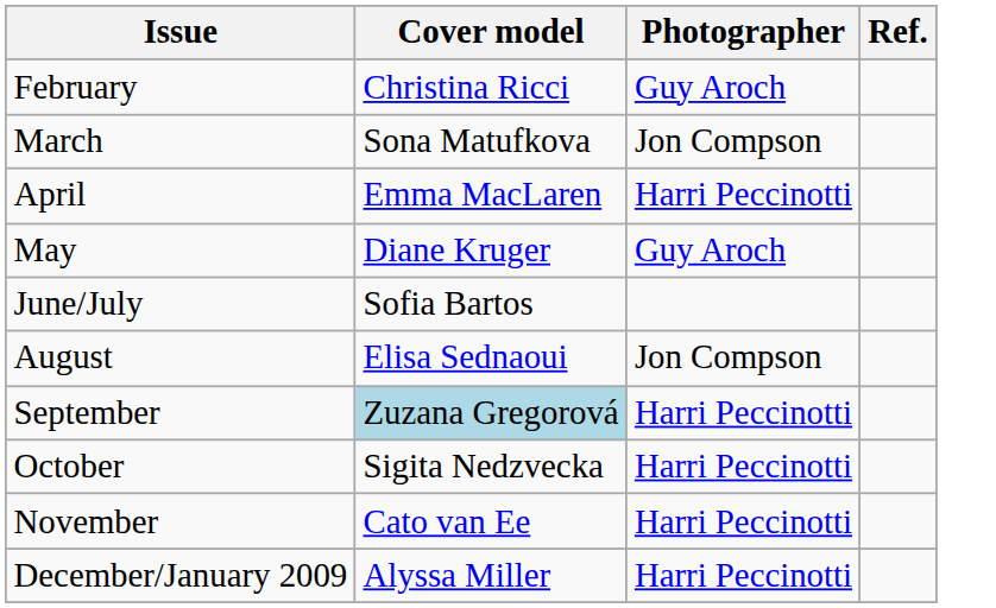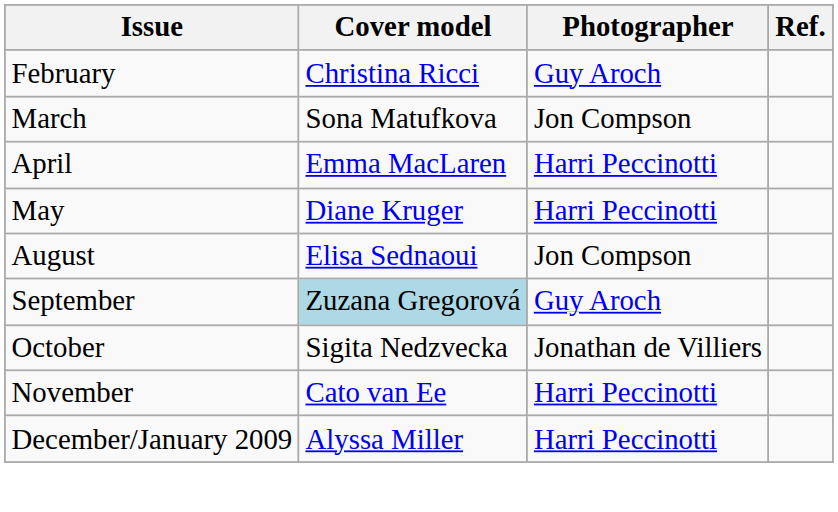 <table class="wikitable">
 <tr>
 <th>Issue</th>
 <th>Cover model</th>
 <th>Photographer</th>
 <th>Ref.</th>
 </tr>
 <tr>
 <td>February</td>
 <td><a href='#'>Christina Ricci</a></td>
 <td><a href='#'>Guy Aroch</a></td>
 <td></td>
 </tr>
 <tr>
 <td>March</td>
 <td>Sona Matufkova</td>
 <td>Jon Compson</td>
 <td></td>
 </tr>
 <tr>
 <td>April</td>
 <td><a href='#'>Emma MacLaren</a></td>
 <td><a href='#'>Harri Peccinotti</a></td>
 <td></td>
 </tr>
 <tr>
 <td>May</td>
 <td><a href='#'>Diane Kruger</a></td>
-<td><a href='#'>Guy Aroch</a></td>
-<td></td>
-</tr>
-<tr>
-<td>June/July</td>
-<td>Sofia Bartos</td>
-<td></td>
+<td><a href='#'>Harri Peccinotti</a></td>
 <td></td>
 </tr>
 <tr>
 <td>August</td>
 <td><a href='#'>Elisa Sednaoui</a></td>
 <td>Jon Compson</td>
 <td></td>
 </tr>
 <tr>
 <td>September</td>
 <td style="background: lightblue;">Zuzana Gregorová</td>
-<td><a href='#'>Harri Peccinotti</a></td>
+<td><a href='#'>Guy Aroch</a></td>
 <td></td>
 </tr>
 <tr>
 <td>October</td>
 <td>Sigita Nedzvecka</td>
-<td><a href='#'>Harri Peccinotti</a></td>
+<td>Jonathan de Villiers</td>
 <td></td>
 </tr>
 <tr>
 <td>November</td>
 <td><a href='#'>Cato van Ee</a></td>
 <td><a href='#'>Harri Peccinotti</a></td>
 <td></td>
 </tr>
 <tr>
 <td>December/January 2009</td>
 <td><a href='#'>Alyssa Miller</a></td>
 <td><a href='#'>Harri Peccinotti</a></td>
 <td></td>
 </tr>
 </table>
